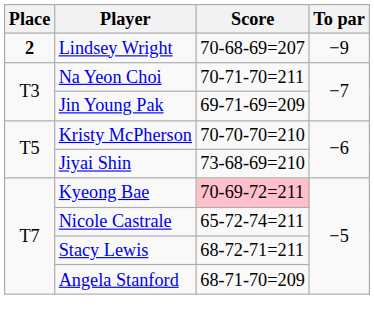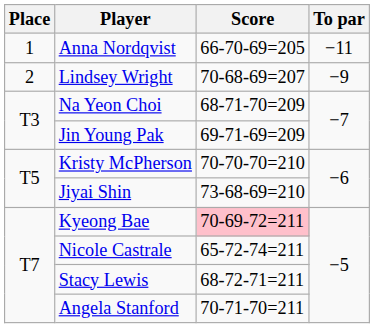 <table class="wikitable">
 <tr>
 <th>Place</th>
 <th>Player</th>
 <th>Score</th>
 <th>To par</th>
 </tr>
 <tr>
-<td align=center><strong>2</strong></td>
+<td align=center>1</td>
+<td> <a href='#'>Anna Nordqvist</a></td>
+<td>66-70-69=205</td>
+<td align=center>−11</td>
+</tr>
+<tr>
+<td align=center>2</td>
 <td> <a href='#'>Lindsey Wright</a></td>
 <td>70-68-69=207</td>
 <td align=center>−9</td>
 </tr>
 <tr>
 <td rowspan=2 align=center>T3</td>
 <td> <a href='#'>Na Yeon Choi</a></td>
-<td>70-71-70=211</td>
+<td>68-71-70=209</td>
 <td rowspan=2 align=center>−7</td>
 </tr>
 <tr>
 <td> <a href='#'>Jin Young Pak</a></td>
 <td>69-71-69=209</td>
 </tr>
 <tr>
 <td align=center rowspan=2>T5</td>
 <td> <a href='#'>Kristy McPherson</a></td>
 <td>70-70-70=210</td>
 <td rowspan=2 align=center>−6</td>
 </tr>
 <tr>
 <td> <a href='#'>Jiyai Shin</a></td>
 <td>73-68-69=210</td>
 </tr>
 <tr>
 <td rowspan=4 align=center>T7</td>
 <td> <a href='#'>Kyeong Bae</a></td>
 <td style="background: pink;">70-69-72=211</td>
 <td rowspan=4 align=center>−5</td>
 </tr>
 <tr>
 <td> <a href='#'>Nicole Castrale</a></td>
 <td>65-72-74=211</td>
 </tr>
 <tr>
 <td> <a href='#'>Stacy Lewis</a></td>
 <td>68-72-71=211</td>
 </tr>
 <tr>
 <td> <a href='#'>Angela Stanford</a></td>
-<td>68-71-70=209</td>
+<td>70-71-70=211</td>
 </tr>
 </table>
